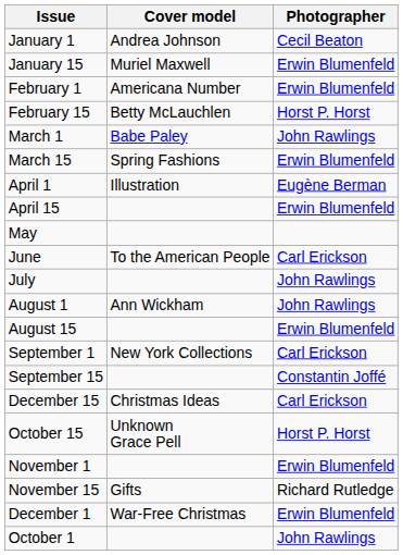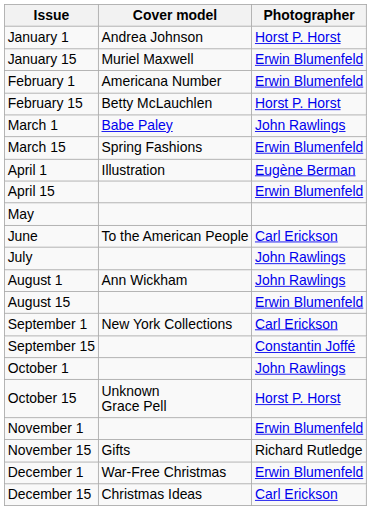 <table class="sortable wikitable">
 <tr>
 <th>Issue</th>
 <th>Cover model</th>
 <th>Photographer</th>
 </tr>
 <tr>
 <td>January 1</td>
 <td>Andrea Johnson</td>
-<td><a href='#'>Cecil Beaton</a></td>
+<td><a href='#'>Horst P. Horst</a></td>
 </tr>
 <tr>
 <td>January 15</td>
 <td>Muriel Maxwell</td>
 <td><a href='#'>Erwin Blumenfeld</a></td>
 </tr>
 <tr>
 <td>February 1</td>
 <td>Americana Number</td>
 <td><a href='#'>Erwin Blumenfeld</a></td>
 </tr>
 <tr>
 <td>February 15</td>
 <td>Betty McLauchlen</td>
 <td><a href='#'>Horst P. Horst</a></td>
 </tr>
 <tr>
 <td>March 1</td>
 <td><a href='#'>Babe Paley</a></td>
 <td><a href='#'>John Rawlings</a></td>
 </tr>
 <tr>
 <td>March 15</td>
 <td>Spring Fashions</td>
 <td><a href='#'>Erwin Blumenfeld</a></td>
 </tr>
 <tr>
 <td>April 1</td>
 <td>Illustration</td>
 <td><a href='#'>Eugène Berman</a></td>
 </tr>
 <tr>
 <td>April 15</td>
 <td></td>
 <td><a href='#'>Erwin Blumenfeld</a></td>
 </tr>
 <tr>
 <td>May</td>
 <td></td>
 <td></td>
 </tr>
 <tr>
 <td>June</td>
 <td>To the American People</td>
 <td><a href='#'>Carl Erickson</a></td>
 </tr>
 <tr>
 <td>July</td>
 <td></td>
 <td><a href='#'>John Rawlings</a></td>
 </tr>
 <tr>
 <td>August 1</td>
 <td>Ann Wickham   </td>
 <td><a href='#'>John Rawlings</a></td>
 </tr>
 <tr>
 <td>August 15</td>
 <td></td>
 <td><a href='#'>Erwin Blumenfeld</a></td>
 </tr>
 <tr>
 <td>September 1</td>
 <td>New York Collections</td>
 <td><a href='#'>Carl Erickson</a></td>
 </tr>
 <tr>
 <td>September 15</td>
 <td></td>
 <td><a href='#'>Constantin Joffé</a></td>
 </tr>
 <tr>
-<td>December 15</td>
-<td>Christmas Ideas</td>
-<td><a href='#'>Carl Erickson</a></td>
+<td>October 1</td>
+<td></td>
+<td><a href='#'>John Rawlings</a></td>
 </tr>
 <tr>
 <td>October 15</td>
 <td>Unknown<br>Grace Pell</td>
 <td><a href='#'>Horst P. Horst</a></td>
 </tr>
 <tr>
 <td>November 1</td>
 <td></td>
 <td><a href='#'>Erwin Blumenfeld</a></td>
 </tr>
 <tr>
 <td>November 15</td>
 <td>Gifts</td>
 <td>Richard Rutledge</td>
 </tr>
 <tr>
 <td>December 1</td>
 <td>War-Free Christmas</td>
 <td><a href='#'>Erwin Blumenfeld</a></td>
 </tr>
 <tr>
-<td>October 1</td>
-<td></td>
-<td><a href='#'>John Rawlings</a></td>
+<td>December 15</td>
+<td>Christmas Ideas</td>
+<td><a href='#'>Carl Erickson</a></td>
 </tr>
 </table>
